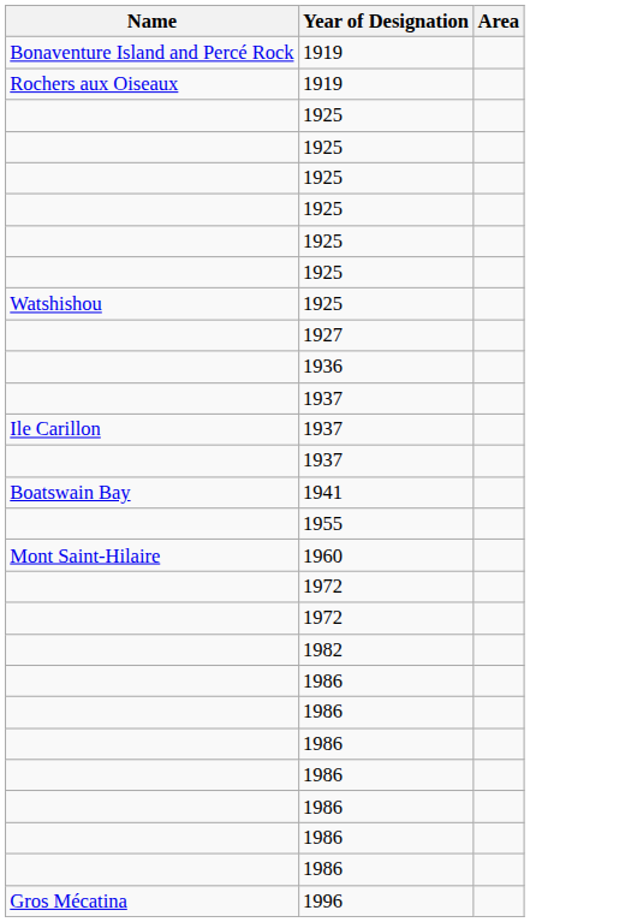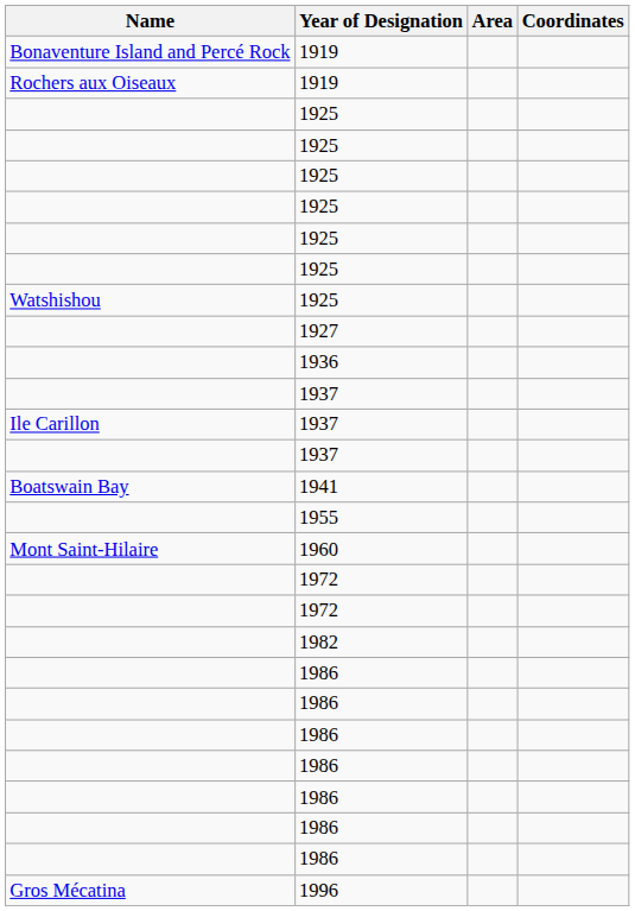 <table class="wikitable sortable" margin:auto;">
 <tr>
 <th>Name</th>
 <th>Year of Designation</th>
 <th>Area</th>
+<th>Coordinates</th>
 </tr>
 <tr>
 <td><a href='#'>Bonaventure Island and Percé Rock</a></td>
 <td>1919</td>
 <td align=right></td>
+<td></td>
 </tr>
 <tr>
 <td><a href='#'>Rochers aux Oiseaux</a></td>
 <td>1919</td>
 <td align=right></td>
+<td></td>
 </tr>
 <tr>
 <td></td>
 <td>1925</td>
 <td align=right></td>
+<td></td>
 </tr>
 <tr>
 <td></td>
 <td>1925</td>
 <td align=right></td>
+<td></td>
 </tr>
 <tr>
 <td></td>
 <td>1925</td>
 <td align=right></td>
+<td></td>
 </tr>
 <tr>
 <td></td>
 <td>1925</td>
 <td align=right></td>
+<td></td>
 </tr>
 <tr>
 <td></td>
 <td>1925</td>
 <td align=right></td>
+<td></td>
 </tr>
 <tr>
 <td></td>
 <td>1925</td>
 <td align=right></td>
+<td></td>
 </tr>
 <tr>
 <td><a href='#'>Watshishou</a></td>
 <td>1925</td>
 <td align=right></td>
+<td></td>
 </tr>
 <tr>
 <td></td>
 <td>1927</td>
 <td align=right></td>
+<td></td>
 </tr>
 <tr>
 <td></td>
 <td>1936</td>
 <td align=right></td>
+<td></td>
 </tr>
 <tr>
 <td></td>
 <td>1937</td>
 <td align=right></td>
+<td></td>
 </tr>
 <tr>
 <td><a href='#'>Ile Carillon</a></td>
 <td>1937</td>
 <td align=right></td>
+<td></td>
 </tr>
 <tr>
 <td></td>
 <td>1937</td>
 <td align=right></td>
+<td></td>
 </tr>
 <tr>
 <td><a href='#'>Boatswain Bay</a></td>
 <td>1941</td>
 <td align=right></td>
+<td></td>
 </tr>
 <tr>
 <td></td>
 <td>1955</td>
 <td align=right></td>
+<td></td>
 </tr>
 <tr>
 <td><a href='#'>Mont Saint-Hilaire</a></td>
 <td>1960</td>
 <td align=right></td>
+<td></td>
 </tr>
 <tr>
 <td></td>
 <td>1972</td>
 <td align=right></td>
+<td></td>
 </tr>
 <tr>
 <td></td>
 <td>1972</td>
 <td align=right></td>
+<td></td>
 </tr>
 <tr>
 <td></td>
 <td>1982</td>
 <td align=right></td>
+<td></td>
 </tr>
 <tr>
 <td></td>
 <td>1986</td>
 <td align=right></td>
+<td></td>
 </tr>
 <tr>
 <td></td>
 <td>1986</td>
 <td align=right></td>
+<td></td>
 </tr>
 <tr>
 <td></td>
 <td>1986</td>
 <td align=right></td>
+<td></td>
 </tr>
 <tr>
 <td></td>
 <td>1986</td>
 <td align=right></td>
+<td></td>
 </tr>
 <tr>
 <td></td>
 <td>1986</td>
 <td align=right></td>
+<td></td>
 </tr>
 <tr>
 <td></td>
 <td>1986</td>
 <td align=right></td>
+<td></td>
 </tr>
 <tr>
 <td></td>
 <td>1986</td>
 <td align=right></td>
+<td></td>
 </tr>
 <tr>
 <td><a href='#'>Gros Mécatina</a></td>
 <td>1996</td>
 <td align=right></td>
+<td></td>
 </tr>
 </table>
